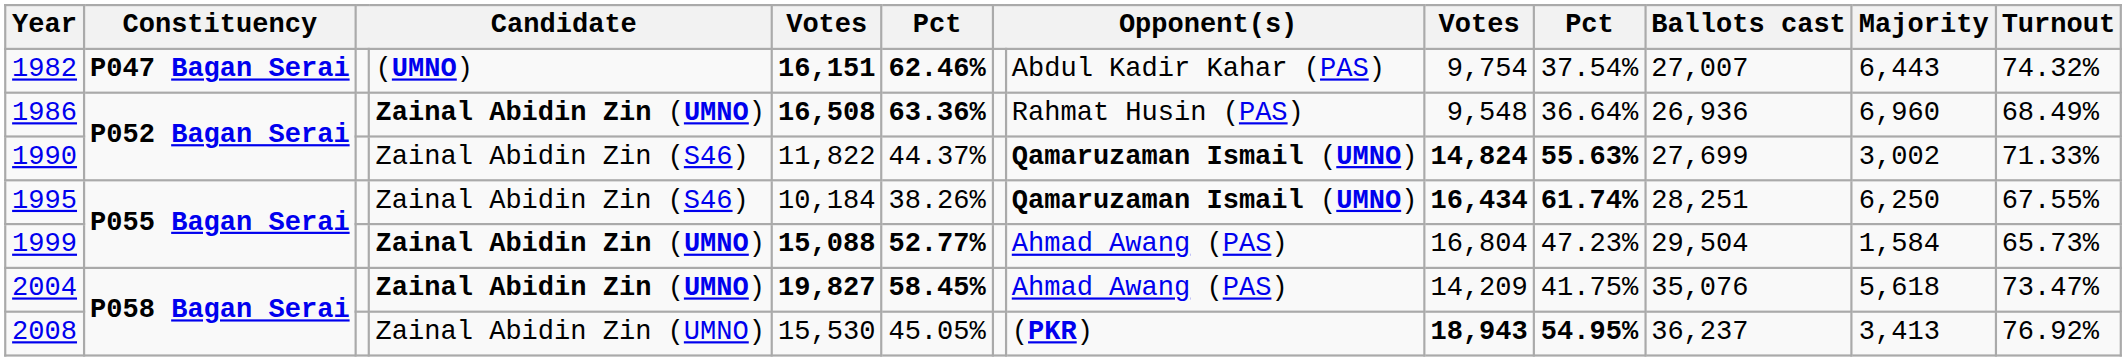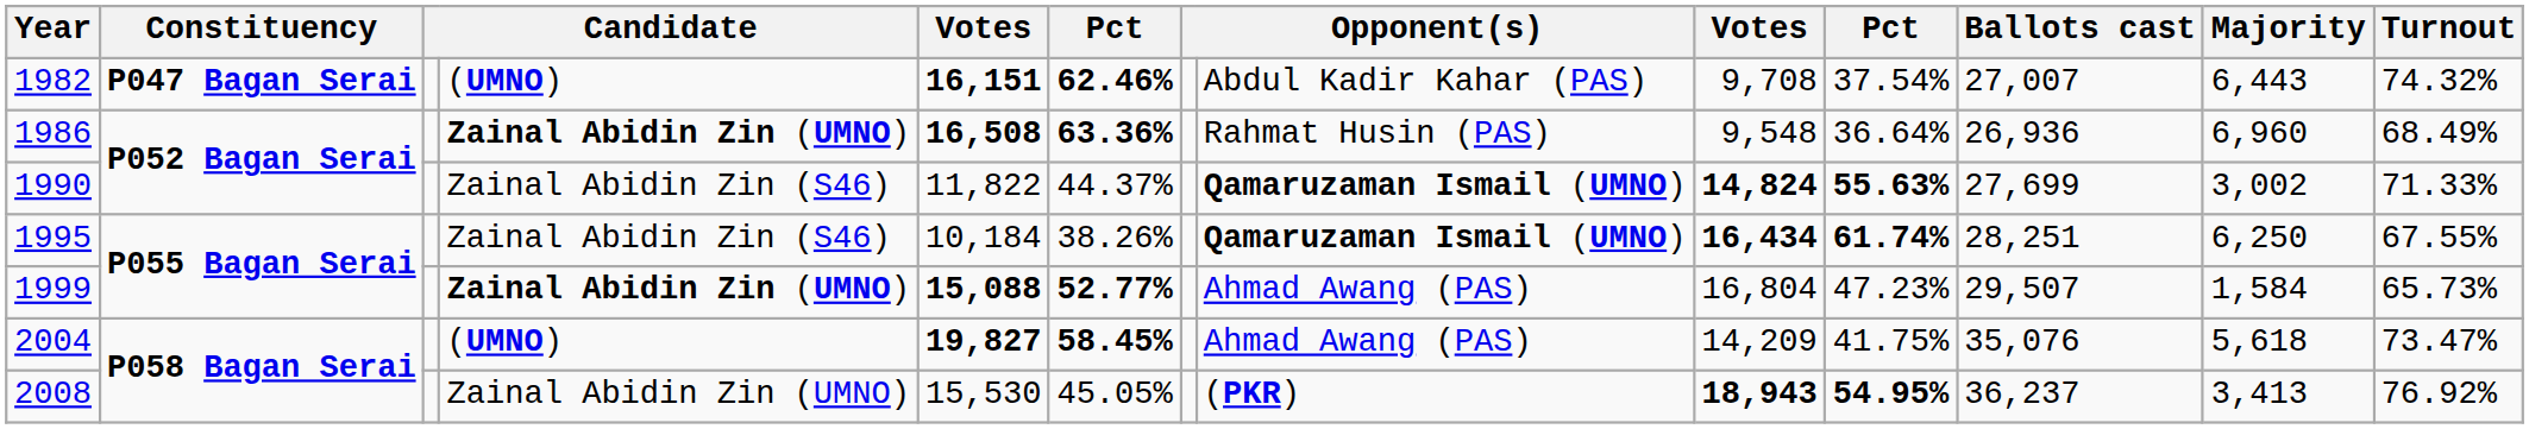 <table class="wikitable" style="margin:0.5em ; font-size:95%">
 <tr>
 <th>Year</th>
 <th>Constituency</th>
 <th colspan=2>Candidate</th>
 <th>Votes</th>
 <th>Pct</th>
 <th colspan=2>Opponent(s)</th>
 <th>Votes</th>
 <th>Pct</th>
 <th>Ballots cast</th>
 <th>Majority</th>
 <th>Turnout</th>
 </tr>
 <tr>
 <td><a href='#'>1982</a></td>
 <td><strong>P047 <a href='#'>Bagan Serai</a></strong></td>
 <td></td>
 <td> (<a href='#'><strong>UMNO</strong></a>)</td>
 <td align=right><strong>16,151</strong></td>
 <td><strong>62.46%</strong></td>
 <td></td>
 <td>Abdul Kadir Kahar (<a href='#'>PAS</a>)</td>
-<td align="right">9,754</td>
+<td align="right">9,708</td>
 <td>37.54%</td>
 <td>27,007</td>
 <td>6,443</td>
 <td>74.32%</td>
 </tr>
 <tr>
 <td><a href='#'>1986</a></td>
 <td rowspan=2><strong>P052 <a href='#'>Bagan Serai</a></strong></td>
 <td></td>
 <td><strong>Zainal Abidin Zin</strong> (<a href='#'><strong>UMNO</strong></a>)</td>
 <td align="right"><strong>16,508</strong></td>
 <td><strong>63.36%</strong></td>
 <td></td>
 <td>Rahmat Husin (<a href='#'>PAS</a>)</td>
 <td align="right">9,548</td>
 <td>36.64%</td>
 <td>26,936</td>
 <td>6,960</td>
 <td>68.49%</td>
 </tr>
 <tr>
 <td><a href='#'>1990</a></td>
 <td></td>
 <td>Zainal Abidin Zin (<a href='#'>S46</a>)</td>
 <td align="right">11,822</td>
 <td>44.37%</td>
 <td></td>
 <td><strong>Qamaruzaman Ismail</strong> (<a href='#'><strong>UMNO</strong></a>)</td>
 <td align="right"><strong>14,824</strong></td>
 <td><strong>55.63%</strong></td>
 <td>27,699</td>
 <td>3,002</td>
 <td>71.33%</td>
 </tr>
 <tr>
 <td><a href='#'>1995</a></td>
 <td rowspan=2><strong>P055 <a href='#'>Bagan Serai</a></strong></td>
 <td></td>
 <td>Zainal Abidin Zin (<a href='#'>S46</a>)</td>
 <td align="right">10,184</td>
 <td>38.26%</td>
 <td></td>
 <td><strong>Qamaruzaman Ismail</strong> (<a href='#'><strong>UMNO</strong></a>)</td>
 <td align="right"><strong>16,434</strong></td>
 <td><strong>61.74%</strong></td>
 <td>28,251</td>
 <td>6,250</td>
 <td>67.55%</td>
 </tr>
 <tr>
 <td><a href='#'>1999</a></td>
 <td></td>
 <td><strong>Zainal Abidin Zin</strong> (<a href='#'><strong>UMNO</strong></a>)</td>
 <td align="right"><strong>15,088</strong></td>
 <td><strong>52.77%</strong></td>
 <td></td>
 <td><a href='#'>Ahmad Awang</a> (<a href='#'>PAS</a>)</td>
 <td align="right">16,804</td>
 <td>47.23%</td>
-<td>29,504</td>
+<td>29,507</td>
 <td>1,584</td>
 <td>65.73%</td>
 </tr>
 <tr>
 <td><a href='#'>2004</a></td>
 <td rowspan=2><strong>P058 <a href='#'>Bagan Serai</a></strong></td>
 <td></td>
-<td><strong>Zainal Abidin Zin</strong> (<a href='#'><strong>UMNO</strong></a>)</td>
+<td> (<a href='#'><strong>UMNO</strong></a>)</td>
 <td align="right"><strong>19,827</strong></td>
 <td><strong>58.45%</strong></td>
 <td></td>
 <td><a href='#'>Ahmad Awang</a> (<a href='#'>PAS</a>)</td>
 <td align="right">14,209</td>
 <td>41.75%</td>
 <td>35,076</td>
 <td>5,618</td>
 <td>73.47%</td>
 </tr>
 <tr>
 <td><a href='#'>2008</a></td>
 <td></td>
 <td>Zainal Abidin Zin (<a href='#'>UMNO</a>)</td>
 <td align="right">15,530</td>
 <td>45.05%</td>
 <td></td>
 <td> (<a href='#'><strong>PKR</strong></a>)</td>
 <td align="right"><strong>18,943</strong></td>
 <td><strong>54.95%</strong></td>
 <td>36,237</td>
 <td>3,413</td>
 <td>76.92%</td>
 </tr>
 </table>
